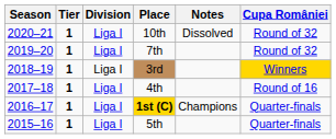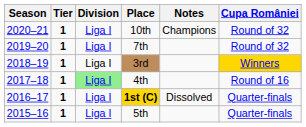 <table class="wikitable" style="text-align:center; font-size:90%">
 <tr>
 <th>Season</th>
 <th>Tier</th>
 <th>Division</th>
 <th>Place</th>
 <th>Notes</th>
 <th><a href='#'>Cupa României</a></th>
 </tr>
 <tr>
 <td><a href='#'>2020–21</a></td>
 <td><strong>1</strong></td>
 <td><a href='#'>Liga I</a></td>
 <td>10th</td>
-<td>Dissolved</td>
+<td>Champions</td>
 <td><a href='#'>Round of 32</a></td>
 </tr>
 <tr>
 <td><a href='#'>2019–20</a></td>
 <td><strong>1</strong></td>
 <td><a href='#'>Liga I</a></td>
 <td>7th</td>
 <td></td>
 <td><a href='#'>Round of 32</a></td>
 </tr>
 <tr>
 <td><a href='#'>2018–19</a></td>
 <td><strong>1</strong></td>
 <td>Liga I</td>
 <td align=center bgcolor=#BF8D5B>3rd</td>
 <td></td>
 <td align=center bgcolor=gold><a href='#'>Winners</a></td>
 </tr>
 <tr>
 <td><a href='#'>2017–18</a></td>
 <td><strong>1</strong></td>
-<td><a href='#'>Liga I</a></td>
+<td style="background: lightgreen;"><a href='#'>Liga I</a></td>
 <td>4th</td>
 <td></td>
 <td><a href='#'>Round of 16</a></td>
 </tr>
 <tr>
 <td><a href='#'>2016–17</a></td>
 <td><strong>1</strong></td>
 <td><a href='#'>Liga I</a></td>
 <td align=center bgcolor=gold><strong>1st</strong> <strong>(C)</strong></td>
-<td>Champions</td>
+<td>Dissolved</td>
 <td><a href='#'>Quarter-finals</a></td>
 </tr>
 <tr>
 <td><a href='#'>2015–16</a></td>
 <td><strong>1</strong></td>
 <td><a href='#'>Liga I</a></td>
 <td>5th</td>
 <td></td>
 <td><a href='#'>Quarter-finals</a></td>
 </tr>
 </table>
